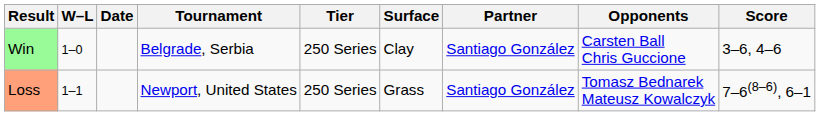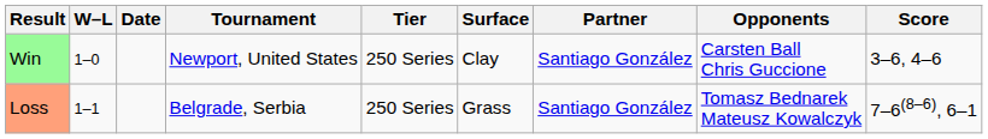 <table class="sortable wikitable">
 <tr>
 <th>Result</th>
 <th class="unsortable">W–L</th>
 <th>Date</th>
 <th>Tournament</th>
 <th>Tier</th>
 <th>Surface</th>
 <th>Partner</th>
 <th>Opponents</th>
 <th class="unsortable">Score</th>
 </tr>
 <tr>
 <td bgcolor=98FB98>Win</td>
 <td><small>1–0</small></td>
 <td><a href='#'></a></td>
-<td><a href='#'>Belgrade</a>, Serbia</td>
+<td><a href='#'>Newport</a>, United States</td>
 <td>250 Series</td>
 <td>Clay</td>
 <td> <a href='#'>Santiago González</a></td>
 <td> <a href='#'>Carsten Ball</a> <br> <a href='#'>Chris Guccione</a></td>
 <td>3–6, 4–6</td>
 </tr>
 <tr>
 <td bgcolor=FFA07A>Loss</td>
 <td><small>1–1</small></td>
 <td><a href='#'></a></td>
-<td><a href='#'>Newport</a>, United States</td>
+<td><a href='#'>Belgrade</a>, Serbia</td>
 <td>250 Series</td>
 <td>Grass</td>
 <td> <a href='#'>Santiago González</a></td>
 <td> <a href='#'>Tomasz Bednarek</a><br> <a href='#'>Mateusz Kowalczyk</a></td>
 <td>7–6<sup>(8–6)</sup>, 6–1</td>
 </tr>
 </table>
